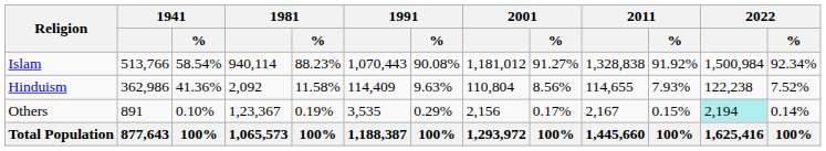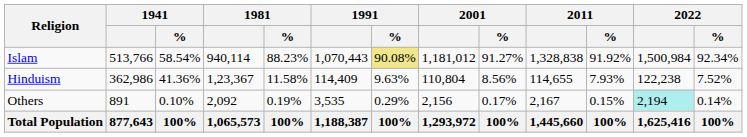 <table class="wikitable sortable">
 <tr>
 <th rowspan="2">Religion</th>
 <th colspan="2">1941</th>
 <th colspan="2">1981</th>
 <th colspan="2">1991</th>
 <th colspan="2">2001</th>
 <th colspan="2">2011</th>
 <th colspan="2">2022</th>
 </tr>
 <tr>
 <th></th>
 <th>%</th>
 <th></th>
 <th>%</th>
 <th></th>
 <th>%</th>
 <th></th>
 <th>%</th>
 <th></th>
 <th>%</th>
 <th></th>
 <th>%</th>
 </tr>
 <tr>
 <td><a href='#'>Islam</a> </td>
 <td>513,766</td>
 <td>58.54%</td>
 <td>940,114</td>
 <td>88.23%</td>
 <td>1,070,443</td>
-<td>90.08%</td>
+<td style="background: khaki;">90.08%</td>
 <td>1,181,012</td>
 <td>91.27%</td>
 <td>1,328,838</td>
 <td>91.92%</td>
 <td>1,500,984</td>
 <td>92.34%</td>
 </tr>
 <tr>
 <td><a href='#'>Hinduism</a> </td>
 <td>362,986</td>
 <td>41.36%</td>
-<td>2,092</td>
+<td>1,23,367</td>
 <td>11.58%</td>
 <td>114,409</td>
 <td>9.63%</td>
 <td>110,804</td>
 <td>8.56%</td>
 <td>114,655</td>
 <td>7.93%</td>
 <td>122,238</td>
 <td>7.52%</td>
 </tr>
 <tr>
 <td>Others </td>
 <td>891</td>
 <td>0.10%</td>
-<td>1,23,367</td>
+<td>2,092</td>
 <td>0.19%</td>
 <td>3,535</td>
 <td>0.29%</td>
 <td>2,156</td>
 <td>0.17%</td>
 <td>2,167</td>
 <td>0.15%</td>
 <td style="background: paleturquoise;">2,194</td>
 <td>0.14%</td>
 </tr>
 <tr>
 <th>Total Population</th>
 <th>877,643</th>
 <th>100%</th>
 <th>1,065,573</th>
 <th>100%</th>
 <th>1,188,387</th>
 <th>100%</th>
 <th>1,293,972</th>
 <th>100%</th>
 <th>1,445,660</th>
 <th>100%</th>
 <th>1,625,416</th>
 <th>100%</th>
 </tr>
 </table>
